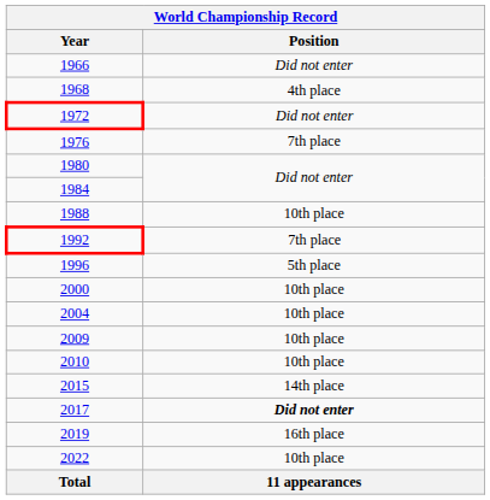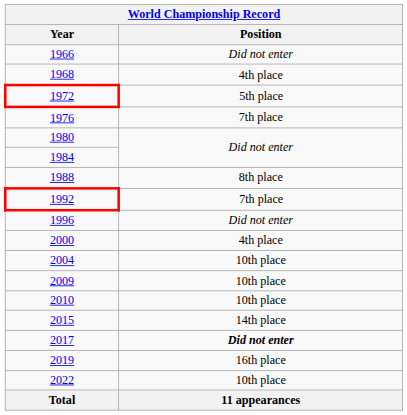 <table class="wikitable" width=30% style="text-align: center;font-size:90%;">
 <tr>
 <th colspan=9><a href='#'>World Championship Record</a></th>
 </tr>
 <tr>
 <th width=10%>Year</th>
 <th width=25%>Position</th>
 </tr>
 <tr>
 <td> <a href='#'>1966</a></td>
 <td><em>Did not enter</em></td>
 </tr>
 <tr>
 <td> <a href='#'>1968</a></td>
 <td>4th place</td>
 </tr>
 <tr>
 <td style="border: 3px solid red"> <a href='#'>1972</a></td>
-<td><em>Did not enter</em></td>
+<td>5th place</td>
 </tr>
 <tr>
 <td> <a href='#'>1976</a></td>
 <td>7th place</td>
 </tr>
 <tr>
 <td> <a href='#'>1980</a></td>
 <td rowspan=2><em>Did not enter</em></td>
 </tr>
 <tr>
 <td> <a href='#'>1984</a></td>
 </tr>
 <tr>
 <td> <a href='#'>1988</a></td>
-<td>10th place</td>
+<td>8th place</td>
 </tr>
 <tr>
 <td style="border: 3px solid red"> <a href='#'>1992</a></td>
 <td>7th place</td>
 </tr>
 <tr>
 <td> <a href='#'>1996</a></td>
-<td>5th place</td>
+<td><em>Did not enter</em></td>
 </tr>
 <tr>
 <td> <a href='#'>2000</a></td>
-<td>10th place</td>
+<td>4th place</td>
 </tr>
 <tr>
 <td> <a href='#'>2004</a></td>
 <td>10th place</td>
 </tr>
 <tr>
 <td> <a href='#'>2009</a></td>
 <td>10th place</td>
 </tr>
 <tr>
 <td> <a href='#'>2010</a></td>
 <td>10th place</td>
 </tr>
 <tr>
 <td> <a href='#'>2015</a></td>
 <td>14th place</td>
 </tr>
 <tr>
 <td> <a href='#'>2017</a></td>
 <td><strong><em>Did not enter</em></strong></td>
 </tr>
 <tr>
 <td> <a href='#'>2019</a></td>
 <td>16th place</td>
 </tr>
 <tr>
 <td> <a href='#'>2022</a></td>
 <td>10th place</td>
 </tr>
 <tr>
 <th><strong>Total</strong></th>
 <th>11 appearances</th>
 </tr>
 </table>
